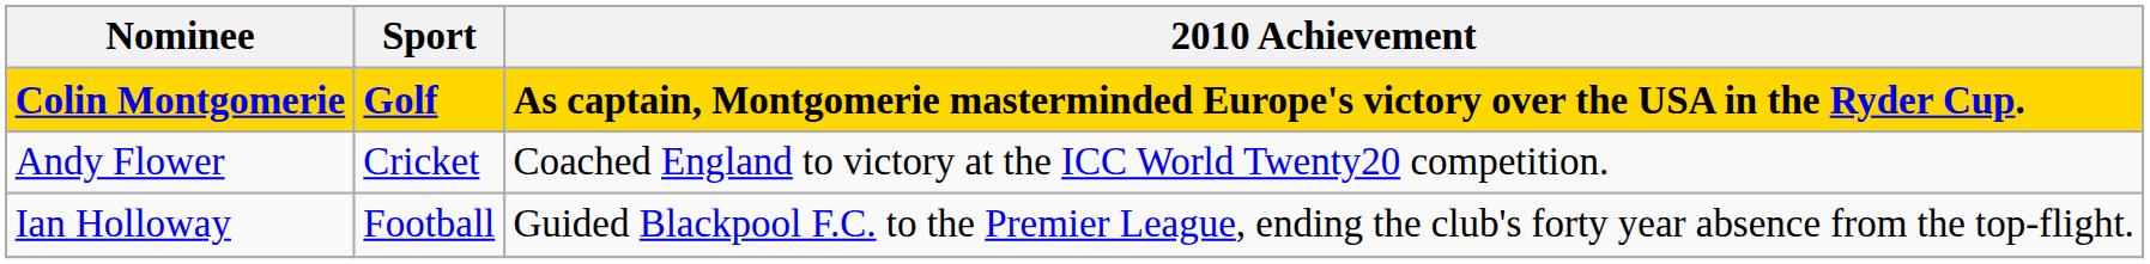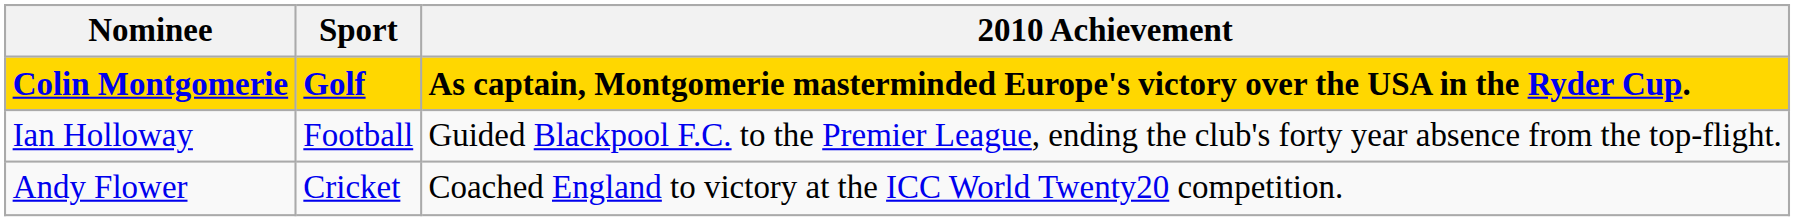 <table class="wikitable">
 <tr>
 <th>Nominee</th>
 <th>Sport</th>
 <th>2010 Achievement</th>
 </tr>
 <tr style="font-weight:bold; background:gold;">
 <td><a href='#'>Colin Montgomerie</a></td>
 <td><a href='#'>Golf</a></td>
 <td>As captain, Montgomerie masterminded Europe's victory over the USA in the <a href='#'>Ryder Cup</a>.</td>
 </tr>
 <tr>
+<td><a href='#'>Ian Holloway</a></td>
+<td><a href='#'>Football</a></td>
+<td>Guided <a href='#'>Blackpool F.C.</a> to the <a href='#'>Premier League</a>, ending the club's forty year absence from the top-flight.</td>
+</tr>
+<tr>
 <td><a href='#'>Andy Flower</a></td>
 <td><a href='#'>Cricket</a></td>
 <td>Coached <a href='#'>England</a> to victory at the <a href='#'>ICC World Twenty20</a> competition.</td>
 </tr>
-<tr>
-<td><a href='#'>Ian Holloway</a></td>
-<td><a href='#'>Football</a></td>
-<td>Guided <a href='#'>Blackpool F.C.</a> to the <a href='#'>Premier League</a>, ending the club's forty year absence from the top-flight.</td>
-</tr>
 </table>
